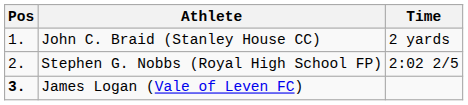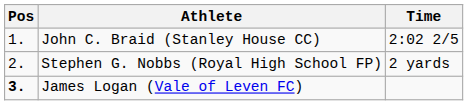 <table class="wikitable">
 <tr>
 <th>Pos</th>
 <th>Athlete</th>
 <th>Time</th>
 </tr>
 <tr>
 <td>1.</td>
 <td>John C. Braid (Stanley House CC)</td>
-<td>2 yards</td>
+<td>2:02 2/5</td>
 </tr>
 <tr>
 <td>2.</td>
 <td>Stephen G. Nobbs (Royal High School FP)</td>
-<td>2:02 2/5</td>
+<td>2 yards</td>
 </tr>
 <tr>
 <td><strong>3.</strong></td>
 <td>James Logan (<a href='#'>Vale of Leven FC</a>)</td>
 <td></td>
 </tr>
 </table>
